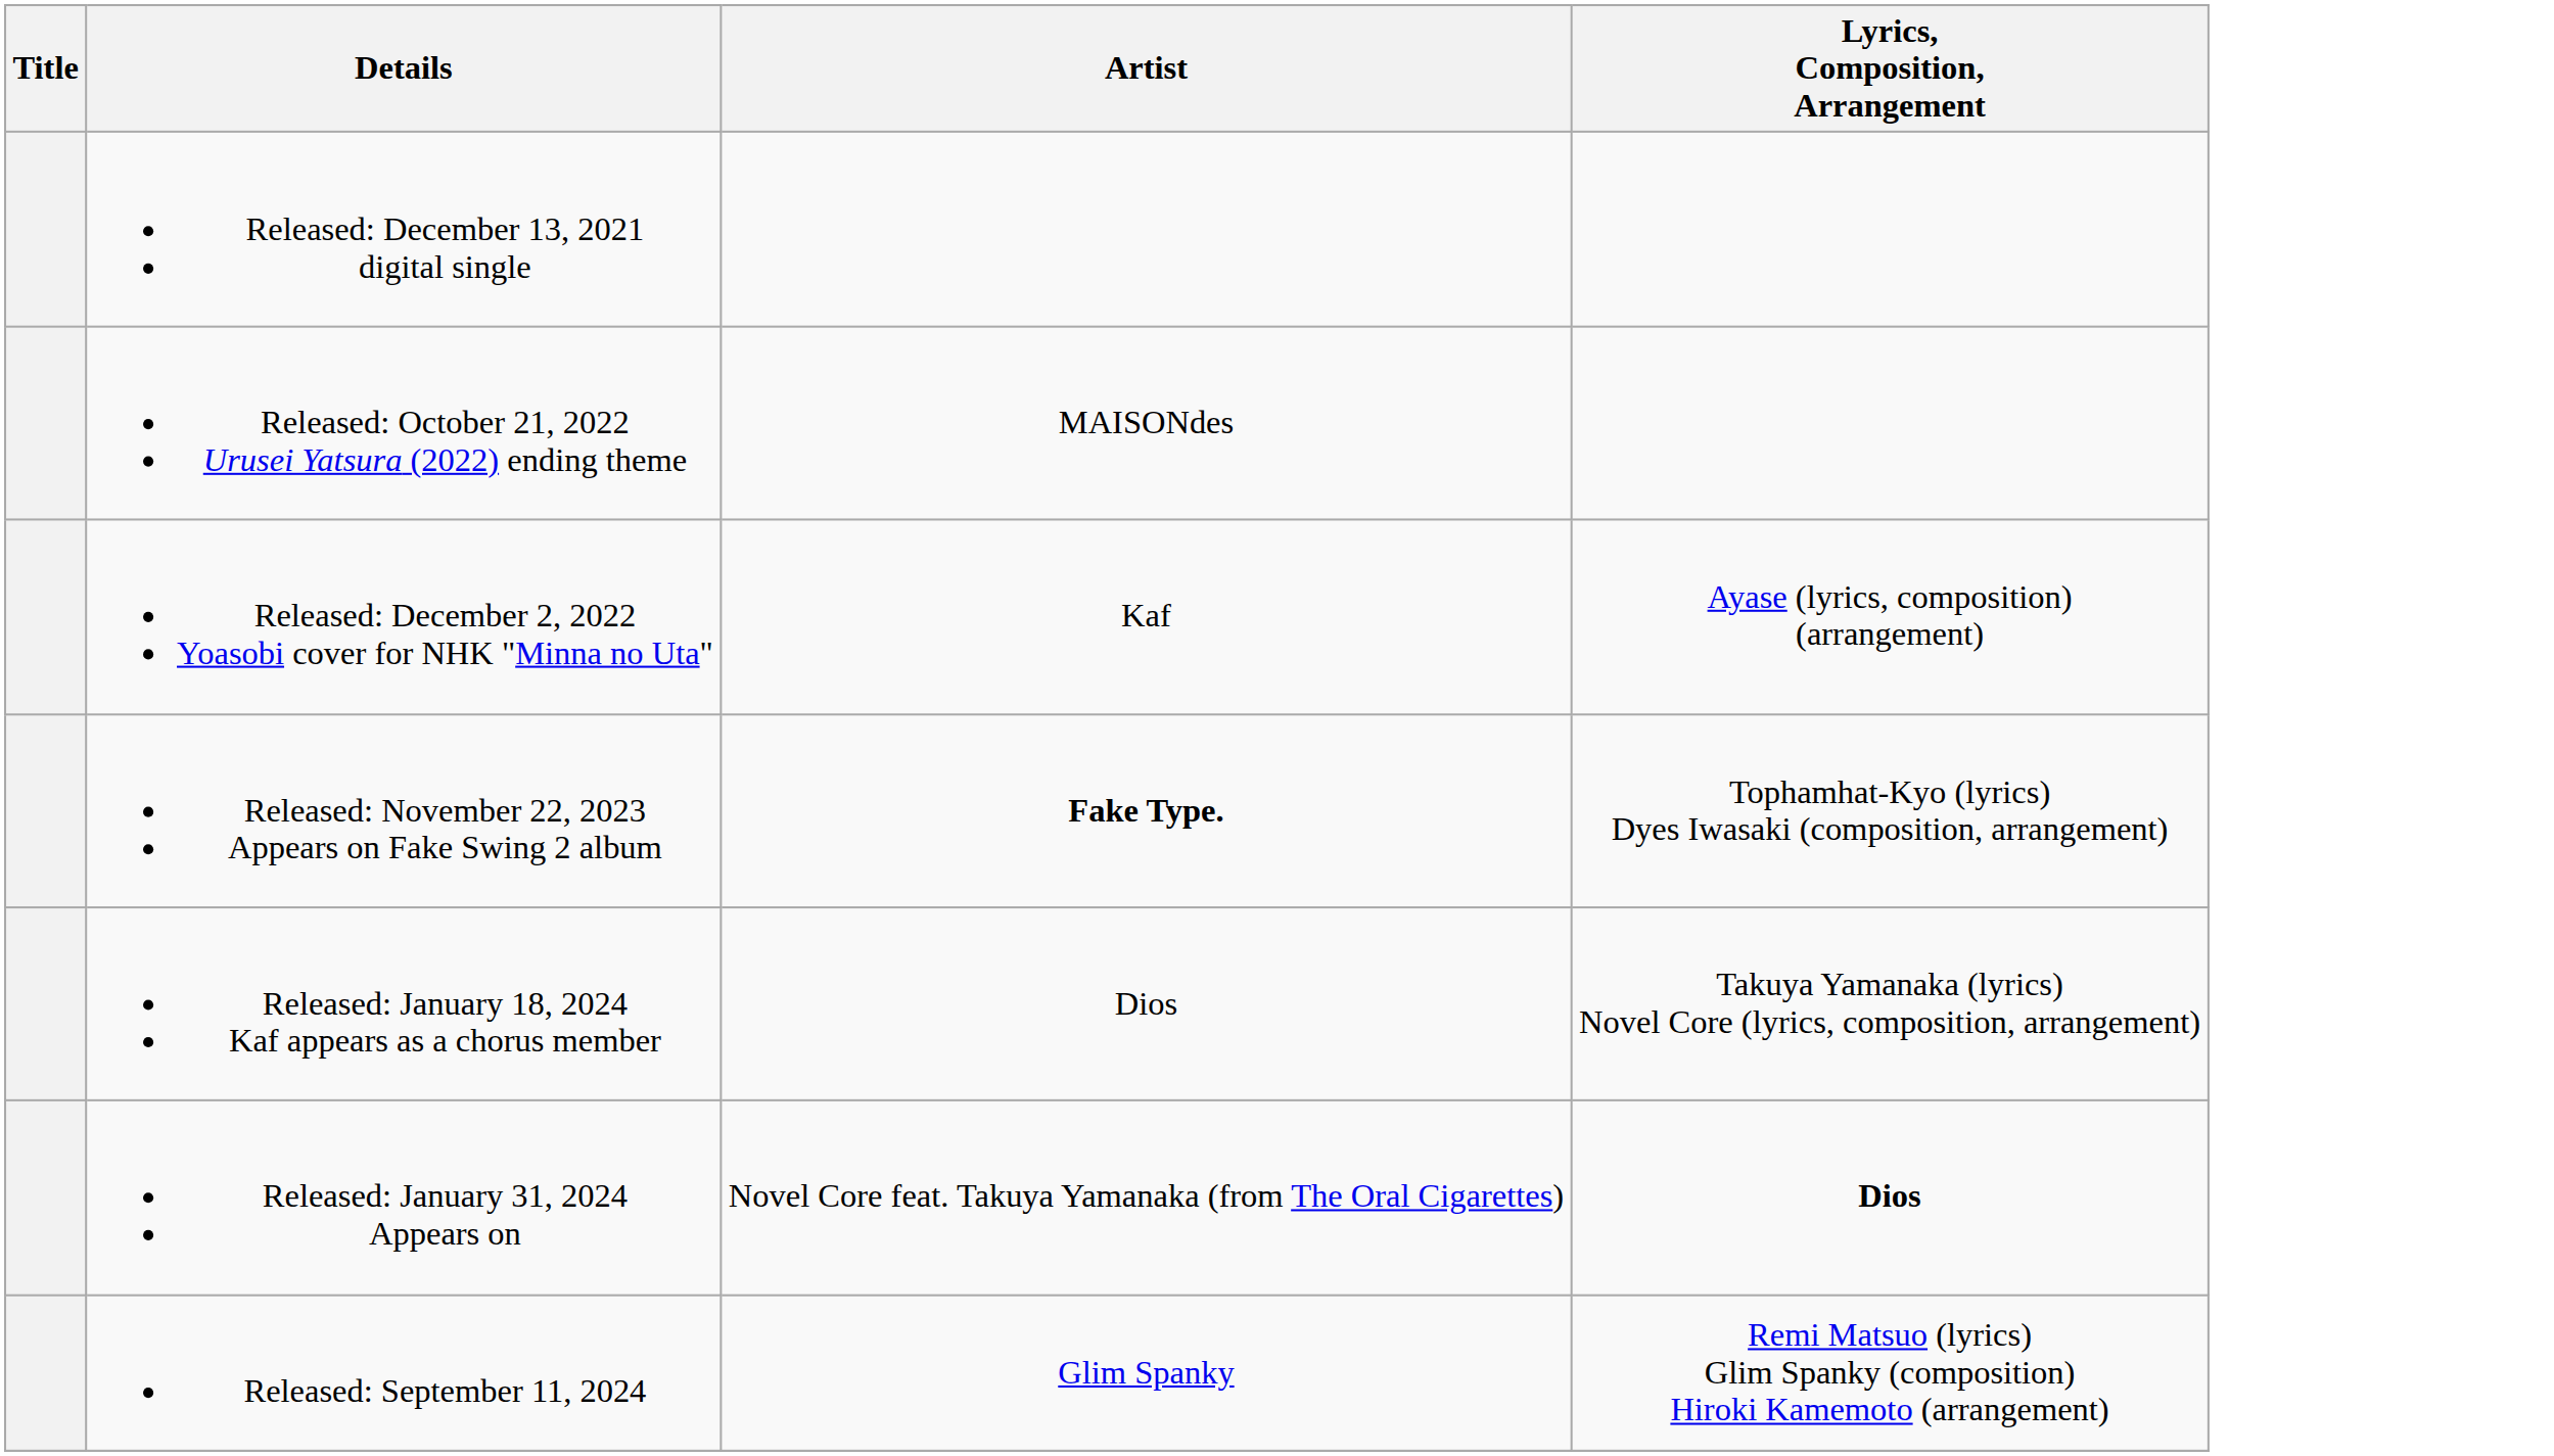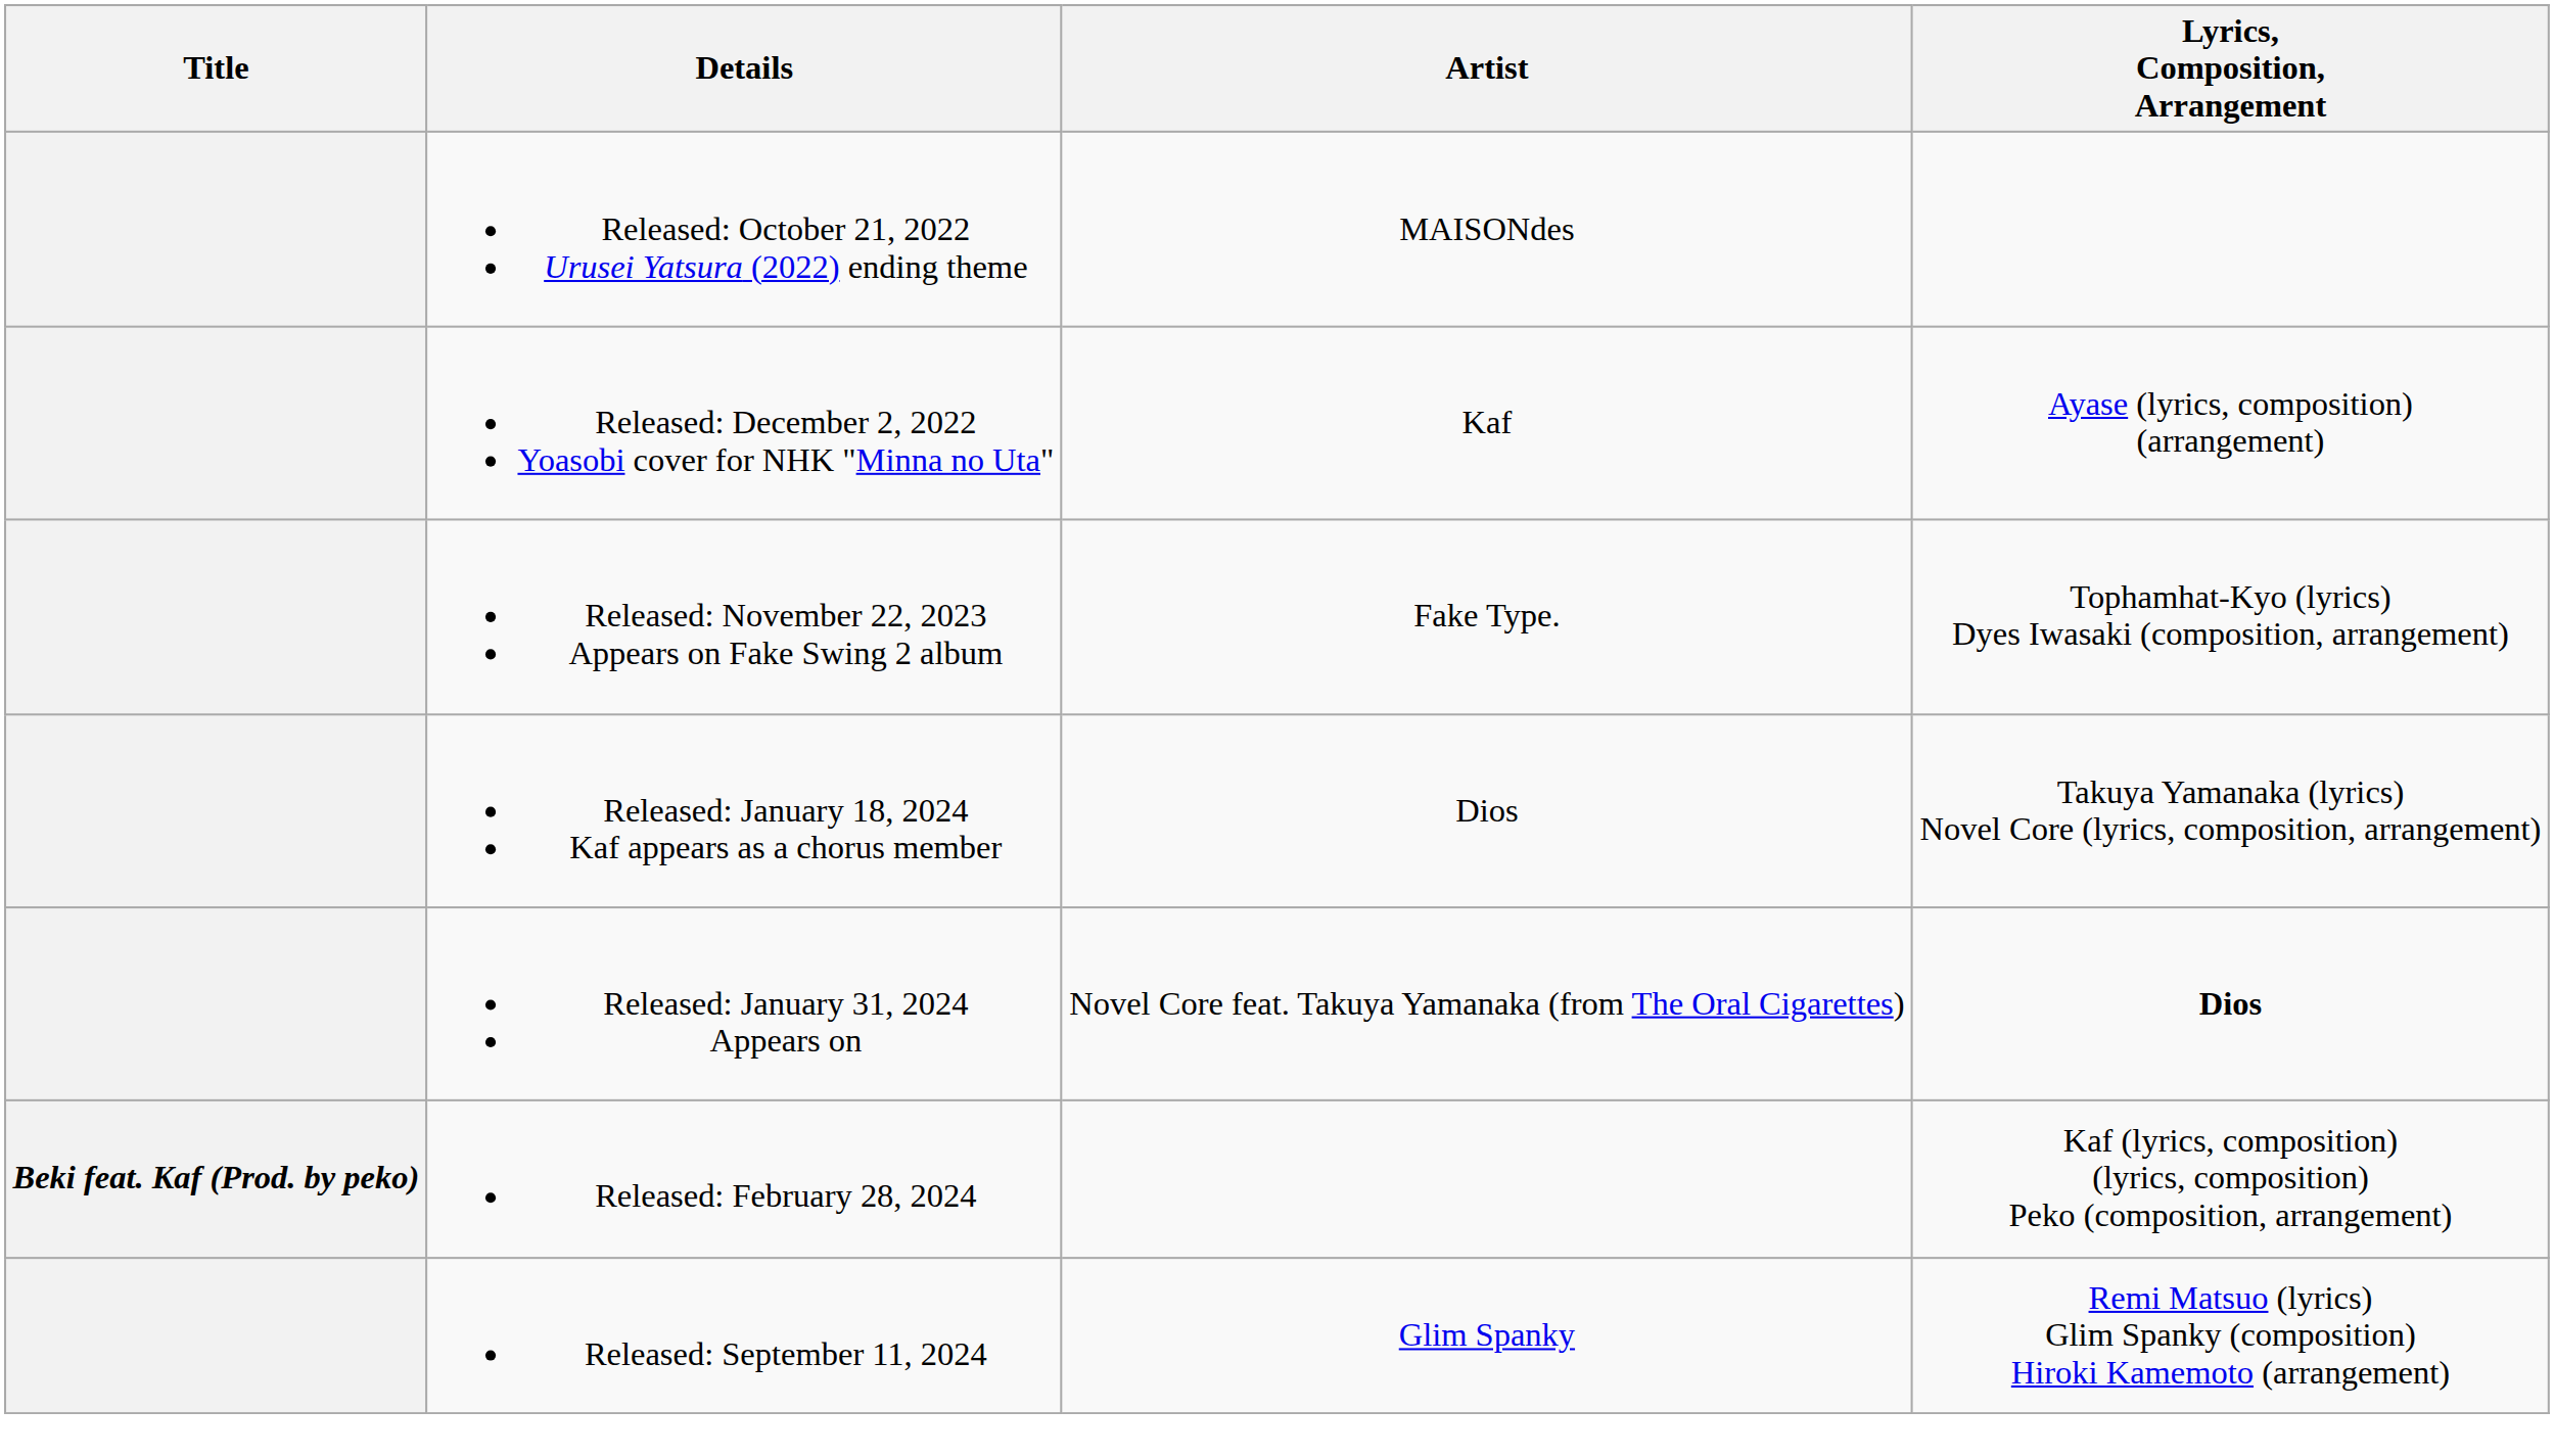 <table class="wikitable plainrowheaders" style="text-align:center;">
 <tr>
 <th>Title</th>
 <th>Details</th>
 <th>Artist</th>
 <th>Lyrics,<br> Composition,<br> Arrangement</th>
-</tr>
-<tr>
-<th scope="row"></th>
-<td><br><ul><li>Released: December 13, 2021</li><li>digital single</li></ul></td>
-<td></td>
-<td></td>
 </tr>
 <tr>
 <th scope="row"></th>
 <td><br><ul><li>Released: October 21, 2022</li><li><a href='#'><em>Urusei Yatsura</em> (2022)</a> ending theme</li></ul></td>
 <td>MAISONdes</td>
 <td></td>
 </tr>
 <tr>
 <th scope="row"></th>
 <td><br><ul><li>Released: December 2, 2022</li><li><a href='#'>Yoasobi</a> cover for NHK "<a href='#'>Minna no Uta</a>"</li></ul></td>
 <td>Kaf</td>
 <td><a href='#'>Ayase</a> (lyrics, composition)<br> (arrangement)</td>
 </tr>
 <tr>
 <th scope="row"></th>
 <td><br><ul><li>Released: November 22, 2023</li><li>Appears on Fake Swing 2 album</li></ul></td>
-<td><strong>Fake Type.</strong></td>
+<td>Fake Type.</td>
 <td>Tophamhat-Kyo (lyrics)<br>Dyes Iwasaki (composition, arrangement)</td>
 </tr>
 <tr>
 <th scope="row"></th>
 <td><br><ul><li>Released: January 18, 2024</li><li>Kaf appears as a chorus member</li></ul></td>
 <td>Dios</td>
 <td>Takuya Yamanaka (lyrics)<br>Novel Core (lyrics, composition, arrangement)</td>
 </tr>
 <tr>
 <th scope="row"></th>
 <td><br><ul><li>Released: January 31, 2024</li><li>Appears on </li></ul></td>
 <td>Novel Core feat. Takuya Yamanaka (from <a href='#'>The Oral Cigarettes</a>)</td>
 <td><strong>Dios</strong></td>
 </tr>
 <tr>
+<th scope="row"><em>Beki feat. Kaf (Prod. by peko)</em></th>
+<td><br><ul><li>Released: February 28, 2024</li></ul></td>
+<td></td>
+<td>Kaf (lyrics, composition)<br> (lyrics, composition)<br>Peko (composition, arrangement)</td>
+</tr>
+<tr>
 <th scope="row"></th>
 <td><br><ul><li>Released: September 11, 2024</li></ul></td>
 <td><a href='#'>Glim Spanky</a></td>
 <td><a href='#'>Remi Matsuo</a> (lyrics)<br>Glim Spanky (composition)<br><a href='#'>Hiroki Kamemoto</a> (arrangement)</td>
 </tr>
 <tr>
 </tr>
 </table>
